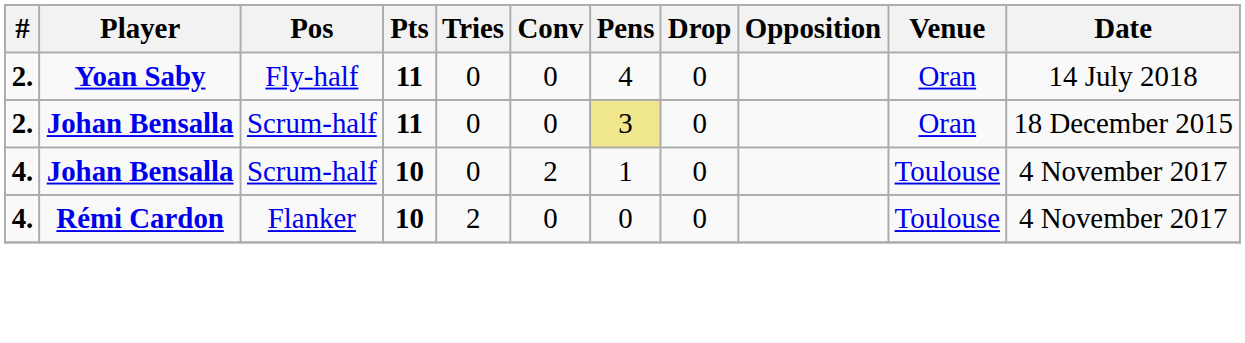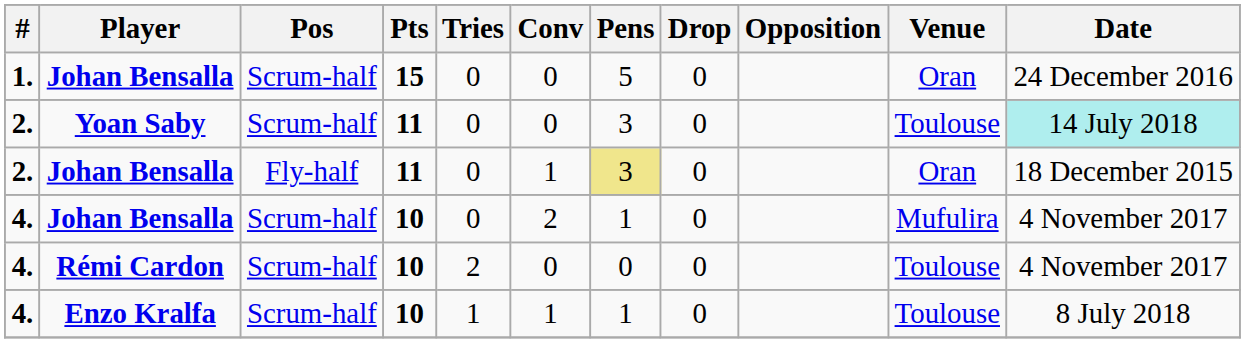 <table class="wikitable" style="font-size:95%; text-align:center;">
 <tr>
 <th>#</th>
 <th>Player</th>
 <th>Pos</th>
 <th>Pts</th>
 <th>Tries</th>
 <th>Conv</th>
 <th>Pens</th>
 <th>Drop</th>
 <th>Opposition</th>
 <th>Venue</th>
 <th>Date</th>
 </tr>
 <tr>
+<td><strong>1.</strong></td>
+<td><strong><a href='#'>Johan Bensalla</a></strong></td>
+<td><a href='#'>Scrum-half</a></td>
+<td><strong>15</strong></td>
+<td>0</td>
+<td>0</td>
+<td>5</td>
+<td>0</td>
+<td></td>
+<td> <a href='#'>Oran</a></td>
+<td>24 December 2016</td>
+</tr>
+<tr>
 <td><strong>2.</strong></td>
 <td><strong><a href='#'>Yoan Saby</a></strong></td>
-<td><a href='#'>Fly-half</a></td>
+<td><a href='#'>Scrum-half</a></td>
 <td><strong>11</strong></td>
 <td>0</td>
 <td>0</td>
-<td>4</td>
+<td>3</td>
 <td>0</td>
 <td></td>
-<td> <a href='#'>Oran</a></td>
-<td>14 July 2018</td>
+<td> <a href='#'>Toulouse</a></td>
+<td style="background: paleturquoise;">14 July 2018</td>
 </tr>
 <tr>
 <td><strong>2.</strong></td>
 <td><strong><a href='#'>Johan Bensalla</a></strong></td>
-<td><a href='#'>Scrum-half</a></td>
+<td><a href='#'>Fly-half</a></td>
 <td><strong>11</strong></td>
 <td>0</td>
-<td>0</td>
+<td>1</td>
 <td style="background: khaki;">3</td>
 <td>0</td>
 <td></td>
 <td> <a href='#'>Oran</a></td>
 <td>18 December 2015</td>
 </tr>
 <tr>
 <td><strong>4.</strong></td>
 <td><strong><a href='#'>Johan Bensalla</a></strong></td>
 <td><a href='#'>Scrum-half</a></td>
 <td><strong>10</strong></td>
 <td>0</td>
 <td>2</td>
 <td>1</td>
 <td>0</td>
 <td></td>
-<td> <a href='#'>Toulouse</a></td>
+<td> <a href='#'>Mufulira</a></td>
 <td>4 November 2017</td>
 </tr>
 <tr>
 <td><strong>4.</strong></td>
 <td><strong><a href='#'>Rémi Cardon</a></strong></td>
-<td><a href='#'>Flanker</a></td>
+<td><a href='#'>Scrum-half</a></td>
 <td><strong>10</strong></td>
 <td>2</td>
 <td>0</td>
 <td>0</td>
 <td>0</td>
 <td></td>
 <td> <a href='#'>Toulouse</a></td>
 <td>4 November 2017</td>
 </tr>
 <tr>
+<td><strong>4.</strong></td>
+<td><strong><a href='#'>Enzo Kralfa</a></strong></td>
+<td><a href='#'>Scrum-half</a></td>
+<td><strong>10</strong></td>
+<td>1</td>
+<td>1</td>
+<td>1</td>
+<td>0</td>
+<td></td>
+<td> <a href='#'>Toulouse</a></td>
+<td>8 July 2018</td>
+</tr>
+<tr>
 </tr>
 </table>
